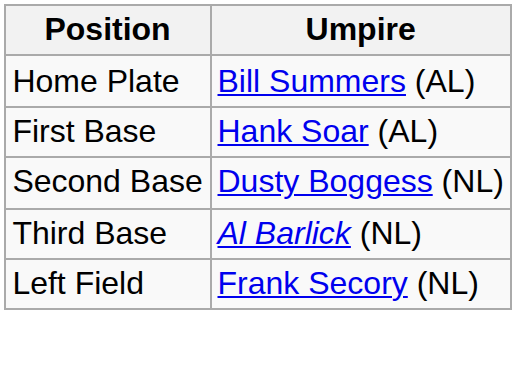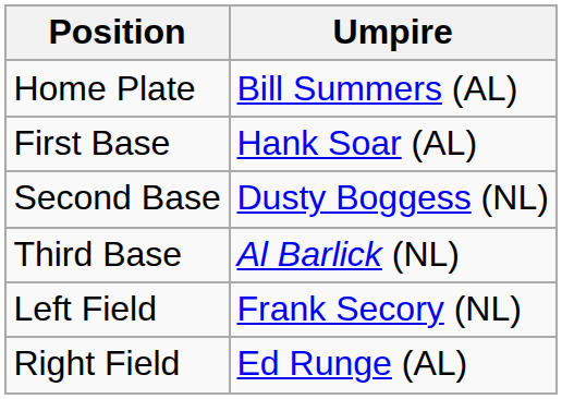 <table class="wikitable">
 <tr>
 <th>Position</th>
 <th>Umpire</th>
 </tr>
 <tr>
 <td>Home Plate</td>
 <td><a href='#'>Bill Summers</a> (AL)</td>
 </tr>
 <tr>
 <td>First Base</td>
 <td><a href='#'>Hank Soar</a> (AL)</td>
 </tr>
 <tr>
 <td>Second Base</td>
 <td><a href='#'>Dusty Boggess</a> (NL)</td>
 </tr>
 <tr>
 <td>Third Base</td>
 <td><em><a href='#'>Al Barlick</a></em> (NL)</td>
 </tr>
 <tr>
 <td>Left Field</td>
 <td><a href='#'>Frank Secory</a> (NL)</td>
 </tr>
+<tr>
+<td>Right Field</td>
+<td><a href='#'>Ed Runge</a> (AL)</td>
+</tr>
 </table>
